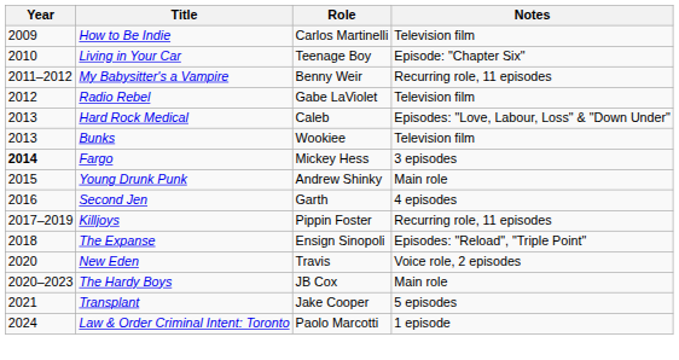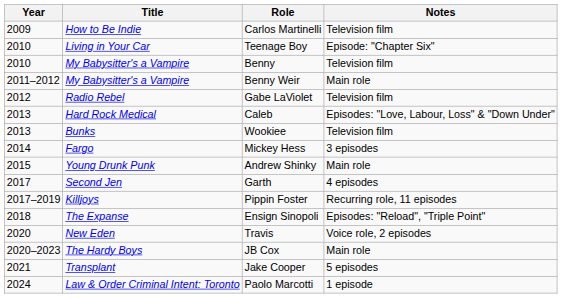 <table class="wikitable sortable">
 <tr>
 <th>Year</th>
 <th>Title</th>
 <th>Role</th>
 <th class="unsortable">Notes</th>
 </tr>
 <tr>
 <td>2009</td>
 <td><em><a href='#'>How to Be Indie</a></em></td>
 <td>Carlos Martinelli</td>
 <td>Television film</td>
 </tr>
 <tr>
 <td>2010</td>
 <td><em><a href='#'>Living in Your Car</a></em></td>
 <td>Teenage Boy</td>
 <td>Episode: "Chapter Six"</td>
 </tr>
 <tr>
+<td>2010</td>
+<td><em><a href='#'>My Babysitter's a Vampire</a></em></td>
+<td>Benny</td>
+<td>Television film</td>
+</tr>
+<tr>
 <td>2011–2012</td>
 <td><em><a href='#'>My Babysitter's a Vampire</a></em></td>
 <td>Benny Weir</td>
-<td>Recurring role, 11 episodes</td>
+<td>Main role</td>
 </tr>
 <tr>
 <td>2012</td>
 <td><em><a href='#'>Radio Rebel</a></em></td>
 <td>Gabe LaViolet</td>
 <td>Television film</td>
 </tr>
 <tr>
 <td>2013</td>
 <td><em><a href='#'>Hard Rock Medical</a></em></td>
 <td>Caleb</td>
 <td>Episodes: "Love, Labour, Loss" & "Down Under"</td>
 </tr>
 <tr>
 <td>2013</td>
 <td><em><a href='#'>Bunks</a></em></td>
 <td>Wookiee</td>
 <td>Television film</td>
 </tr>
 <tr>
-<td><strong>2014</strong></td>
+<td>2014</td>
 <td><em><a href='#'>Fargo</a></em></td>
 <td>Mickey Hess</td>
 <td>3 episodes</td>
 </tr>
 <tr>
 <td>2015</td>
 <td><em><a href='#'>Young Drunk Punk</a></em></td>
 <td>Andrew Shinky</td>
 <td>Main role</td>
 </tr>
 <tr>
-<td>2016</td>
+<td>2017</td>
 <td><em><a href='#'>Second Jen</a></em></td>
 <td>Garth</td>
 <td>4 episodes</td>
 </tr>
 <tr>
 <td>2017–2019</td>
 <td><em><a href='#'>Killjoys</a></em></td>
 <td>Pippin Foster</td>
 <td>Recurring role, 11 episodes</td>
 </tr>
 <tr>
 <td>2018</td>
 <td data-sort-value="Expanse, The"><em><a href='#'>The Expanse</a></em></td>
 <td>Ensign Sinopoli</td>
 <td>Episodes: "Reload", "Triple Point"</td>
 </tr>
 <tr>
 <td>2020</td>
 <td><em><a href='#'>New Eden</a></em></td>
 <td>Travis</td>
 <td>Voice role, 2 episodes</td>
 </tr>
 <tr>
 <td>2020–2023</td>
 <td data-sort-value="Hardy Boys, The"><em><a href='#'>The Hardy Boys</a></em></td>
 <td>JB Cox</td>
 <td>Main role</td>
 </tr>
 <tr>
 <td>2021</td>
 <td><em><a href='#'>Transplant</a></em></td>
 <td>Jake Cooper</td>
 <td>5 episodes</td>
 </tr>
 <tr>
 <td>2024</td>
 <td><em><a href='#'>Law & Order Criminal Intent: Toronto</a></em></td>
 <td>Paolo Marcotti</td>
 <td>1 episode</td>
 </tr>
 </table>
